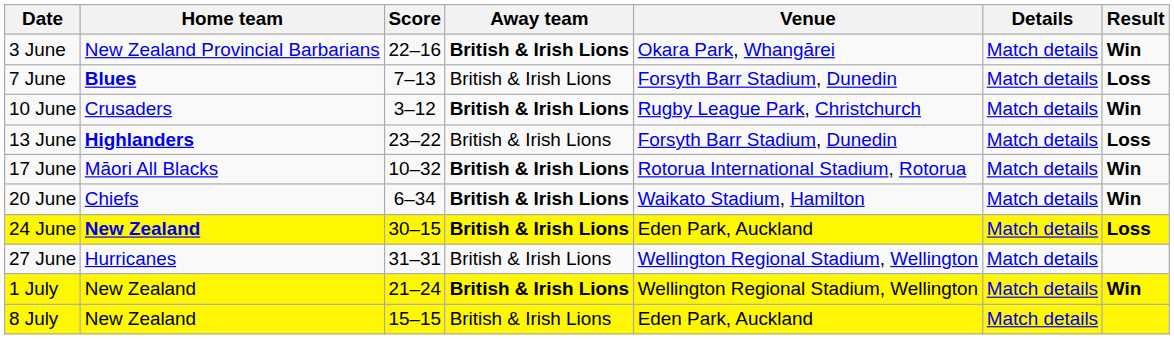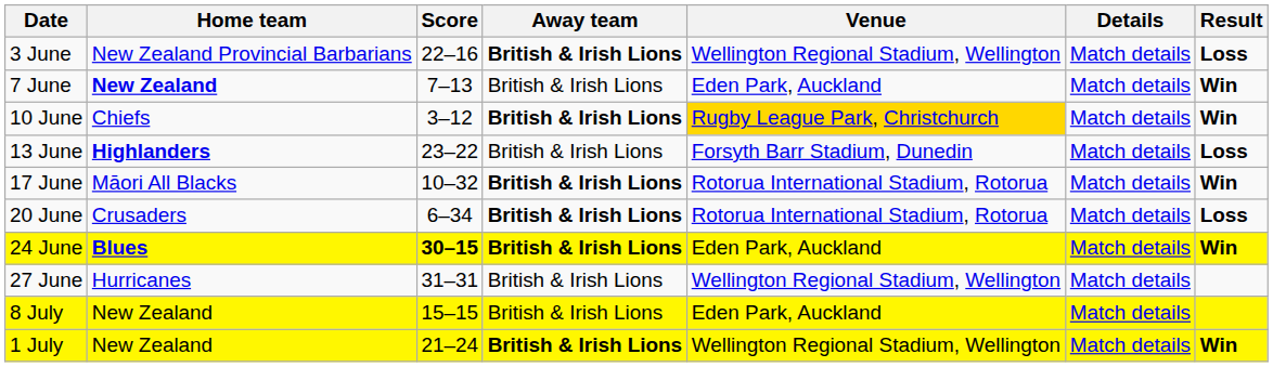 <table class="wikitable">
 <tr>
 <th>Date</th>
 <th>Home team</th>
 <th>Score</th>
 <th>Away team</th>
 <th>Venue</th>
 <th>Details</th>
 <th>Result</th>
 </tr>
 <tr>
 <td>3 June</td>
 <td><a href='#'>New Zealand Provincial Barbarians</a></td>
 <td align=center>22–16</td>
 <td><strong>British & Irish Lions</strong></td>
-<td><a href='#'>Okara Park</a>, <a href='#'>Whangārei</a></td>
+<td><a href='#'>Wellington Regional Stadium</a>, <a href='#'>Wellington</a></td>
+<td><a href='#'>Match details</a></td>
+<td><strong>Loss</strong></td>
+</tr>
+<tr>
+<td>7 June</td>
+<td><strong><a href='#'>New Zealand</a></strong></td>
+<td align=center>7–13</td>
+<td>British & Irish Lions</td>
+<td><a href='#'>Eden Park</a>, <a href='#'>Auckland</a></td>
 <td><a href='#'>Match details</a></td>
 <td><strong>Win</strong></td>
 </tr>
 <tr>
-<td>7 June</td>
-<td><strong><a href='#'>Blues</a></strong></td>
-<td align=center>7–13</td>
-<td>British & Irish Lions</td>
-<td><a href='#'>Forsyth Barr Stadium</a>, <a href='#'>Dunedin</a></td>
-<td><a href='#'>Match details</a></td>
-<td><strong>Loss</strong></td>
-</tr>
-<tr>
 <td>10 June</td>
-<td><a href='#'>Crusaders</a></td>
+<td><a href='#'>Chiefs</a></td>
 <td align=center>3–12</td>
 <td><strong>British & Irish Lions</strong></td>
-<td><a href='#'>Rugby League Park</a>, <a href='#'>Christchurch</a></td>
+<td style="background: gold;"><a href='#'>Rugby League Park</a>, <a href='#'>Christchurch</a></td>
 <td><a href='#'>Match details</a></td>
 <td><strong>Win</strong></td>
 </tr>
 <tr>
 <td>13 June</td>
 <td><strong><a href='#'>Highlanders</a></strong></td>
 <td align=center>23–22</td>
 <td>British & Irish Lions</td>
 <td><a href='#'>Forsyth Barr Stadium</a>, <a href='#'>Dunedin</a></td>
 <td><a href='#'>Match details</a></td>
 <td><strong>Loss</strong></td>
 </tr>
 <tr>
 <td>17 June</td>
 <td><a href='#'>Māori All Blacks</a></td>
 <td align=center>10–32</td>
 <td><strong>British & Irish Lions</strong></td>
 <td><a href='#'>Rotorua International Stadium</a>, <a href='#'>Rotorua</a></td>
 <td><a href='#'>Match details</a></td>
 <td><strong>Win</strong></td>
 </tr>
 <tr>
 <td>20 June</td>
-<td><a href='#'>Chiefs</a></td>
+<td><a href='#'>Crusaders</a></td>
 <td align=center>6–34</td>
 <td><strong>British & Irish Lions</strong></td>
-<td><a href='#'>Waikato Stadium</a>, <a href='#'>Hamilton</a></td>
+<td><a href='#'>Rotorua International Stadium</a>, <a href='#'>Rotorua</a></td>
 <td><a href='#'>Match details</a></td>
-<td><strong>Win</strong></td>
+<td><strong>Loss</strong></td>
 </tr>
 <tr bgcolor="#FFF700">
 <td>24 June</td>
-<td><strong><a href='#'>New Zealand</a></strong></td>
-<td align=center>30–15</td>
+<td><strong><a href='#'>Blues</a></strong></td>
+<td align=center><strong>30–15</strong></td>
 <td><strong>British & Irish Lions</strong></td>
 <td>Eden Park, Auckland</td>
 <td><a href='#'>Match details</a></td>
-<td><strong>Loss</strong></td>
+<td><strong>Win</strong></td>
 </tr>
 <tr>
 <td>27 June</td>
 <td><a href='#'>Hurricanes</a></td>
 <td align=center>31–31</td>
 <td>British & Irish Lions</td>
 <td><a href='#'>Wellington Regional Stadium</a>, <a href='#'>Wellington</a></td>
+<td><a href='#'>Match details</a></td>
+<td></td>
+</tr>
+<tr bgcolor="#FFF700">
+<td>8 July</td>
+<td>New Zealand</td>
+<td align=center>15–15</td>
+<td>British & Irish Lions</td>
+<td>Eden Park, Auckland</td>
 <td><a href='#'>Match details</a></td>
 <td></td>
 </tr>
 <tr bgcolor="#FFF700">
 <td>1 July</td>
 <td>New Zealand</td>
 <td align=center>21–24</td>
 <td><strong>British & Irish Lions</strong></td>
 <td>Wellington Regional Stadium, Wellington</td>
 <td><a href='#'>Match details</a></td>
 <td><strong>Win</strong></td>
 </tr>
-<tr bgcolor="#FFF700">
-<td>8 July</td>
-<td>New Zealand</td>
-<td align=center>15–15</td>
-<td>British & Irish Lions</td>
-<td>Eden Park, Auckland</td>
-<td><a href='#'>Match details</a></td>
-<td></td>
-</tr>
 </table>
